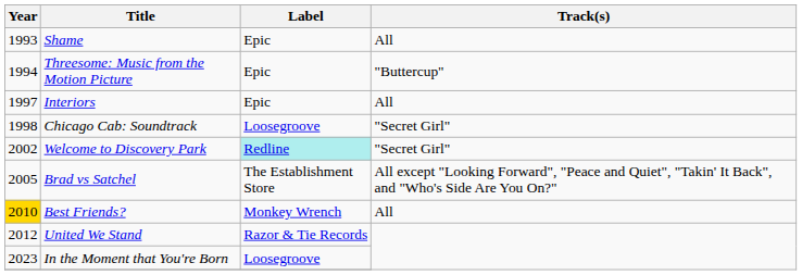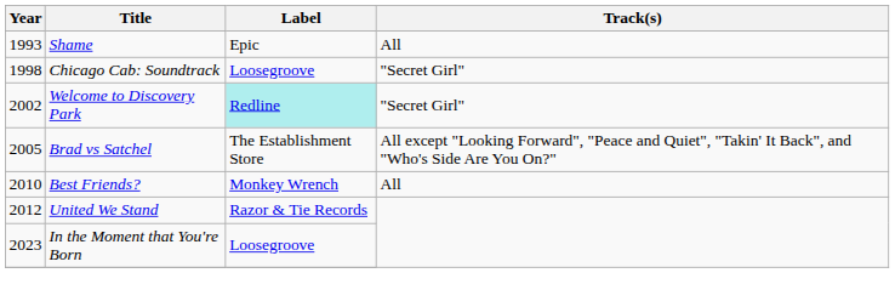 <table class="wikitable">
 <tr>
 <th>Year</th>
 <th>Title</th>
 <th>Label</th>
 <th>Track(s)</th>
 </tr>
 <tr>
 <td>1993</td>
 <td><em><a href='#'>Shame</a></em></td>
-<td>Epic</td>
-<td>All</td>
-</tr>
-<tr>
-<td>1994</td>
-<td><em><a href='#'>Threesome: Music from the Motion Picture</a></em></td>
-<td>Epic</td>
-<td>"Buttercup"</td>
-</tr>
-<tr>
-<td>1997</td>
-<td><em><a href='#'>Interiors</a></em></td>
 <td>Epic</td>
 <td>All</td>
 </tr>
 <tr>
 <td>1998</td>
 <td><em>Chicago Cab: Soundtrack</em></td>
 <td><a href='#'>Loosegroove</a></td>
 <td>"Secret Girl"</td>
 </tr>
 <tr>
 <td>2002</td>
 <td><em><a href='#'>Welcome to Discovery Park</a></em></td>
 <td style="background: paleturquoise;"><a href='#'>Redline</a></td>
 <td>"Secret Girl"</td>
 </tr>
 <tr>
 <td>2005</td>
 <td><em><a href='#'>Brad vs Satchel</a></em></td>
 <td>The Establishment Store</td>
 <td>All except "Looking Forward", "Peace and Quiet", "Takin' It Back", and "Who's Side Are You On?"</td>
 </tr>
 <tr>
-<td style="background: gold;">2010</td>
+<td>2010</td>
 <td><em><a href='#'>Best Friends?</a></em></td>
 <td><a href='#'>Monkey Wrench</a></td>
 <td>All</td>
 </tr>
 <tr>
 <td>2012</td>
 <td><em><a href='#'>United We Stand</a></em></td>
 <td><a href='#'>Razor & Tie Records</a></td>
 </tr>
 <tr>
 <td>2023</td>
 <td><em>In the Moment that You're Born</em></td>
 <td><a href='#'>Loosegroove</a></td>
 </tr>
 <tr>
 </tr>
 </table>
